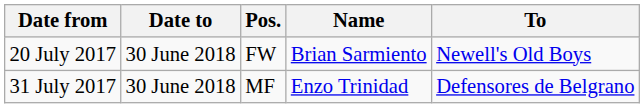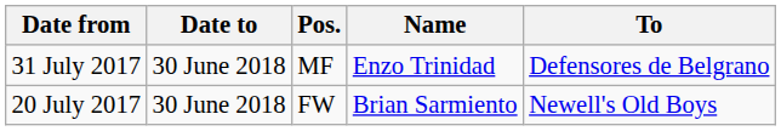 <table class="wikitable">
 <tr>
 <th>Date from</th>
 <th>Date to</th>
 <th>Pos.</th>
 <th>Name</th>
 <th>To</th>
 </tr>
 <tr>
+<td>31 July 2017</td>
+<td>30 June 2018</td>
+<td>MF</td>
+<td> <a href='#'>Enzo Trinidad</a></td>
+<td> <a href='#'>Defensores de Belgrano</a></td>
+</tr>
+<tr>
 <td>20 July 2017</td>
 <td>30 June 2018</td>
 <td>FW</td>
 <td> <a href='#'>Brian Sarmiento</a></td>
 <td> <a href='#'>Newell's Old Boys</a></td>
 </tr>
-<tr>
-<td>31 July 2017</td>
-<td>30 June 2018</td>
-<td>MF</td>
-<td> <a href='#'>Enzo Trinidad</a></td>
-<td> <a href='#'>Defensores de Belgrano</a></td>
-</tr>
 </table>
